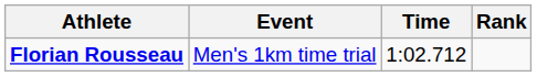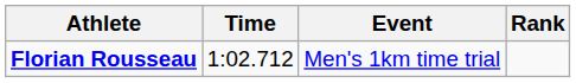 <table class=wikitable style=font-size:90%;text-align:center>
 <tr>
 <th>Athlete</th>
+<th>Time</th>
 <th>Event</th>
-<th>Time</th>
 <th>Rank</th>
 </tr>
 <tr>
 <td align=left><strong><a href='#'>Florian Rousseau</a></strong></td>
+<td>1:02.712 </td>
 <td align=left><a href='#'>Men's 1km time trial</a></td>
-<td>1:02.712 </td>
 <td></td>
 </tr>
 </table>
